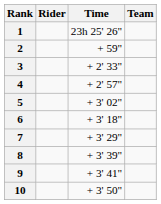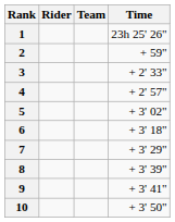 <table class="wikitable" margin-bottom:0;">
 <tr>
 <th scope="col">Rank</th>
 <th scope="col">Rider</th>
+<th scope="col">Team</th>
 <th scope="col">Time</th>
-<th scope="col">Team</th>
 </tr>
 <tr>
 <th scope="row">1</th>
 <td> </td>
+<td></td>
 <td align="right">23h 25' 26"</td>
-<td></td>
 </tr>
 <tr>
 <th scope="row">2</th>
 <td></td>
+<td></td>
 <td align="right">+ 59"</td>
-<td></td>
 </tr>
 <tr>
 <th scope="row">3</th>
 <td></td>
+<td></td>
 <td align="right">+ 2' 33"</td>
-<td></td>
 </tr>
 <tr>
 <th scope="row">4</th>
 <td></td>
+<td></td>
 <td align="right">+ 2' 57"</td>
-<td></td>
 </tr>
 <tr>
 <th scope="row">5</th>
 <td></td>
+<td></td>
 <td align="right">+ 3' 02"</td>
-<td></td>
 </tr>
 <tr>
 <th scope="row">6</th>
 <td></td>
+<td></td>
 <td align="right">+ 3' 18"</td>
-<td></td>
 </tr>
 <tr>
 <th scope="row">7</th>
 <td></td>
+<td></td>
 <td align="right">+ 3' 29"</td>
-<td></td>
 </tr>
 <tr>
 <th scope="row">8</th>
 <td></td>
+<td></td>
 <td align="right">+ 3' 39"</td>
-<td></td>
 </tr>
 <tr>
 <th scope="row">9</th>
 <td></td>
+<td></td>
 <td align="right">+ 3' 41"</td>
-<td></td>
 </tr>
 <tr>
 <th scope="row">10</th>
 <td></td>
+<td></td>
 <td align="right">+ 3' 50"</td>
-<td></td>
 </tr>
 </table>
